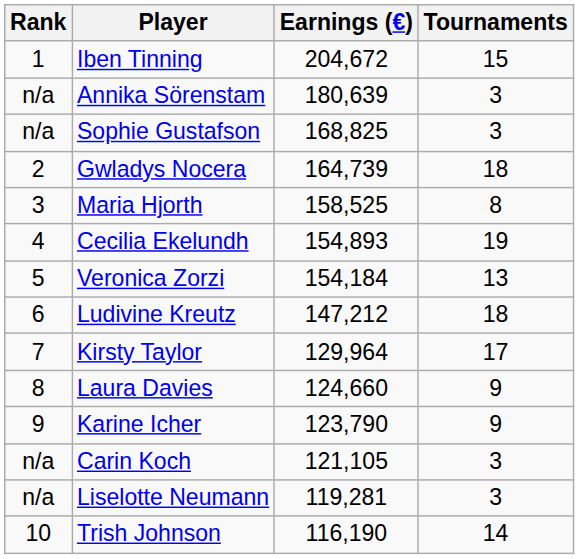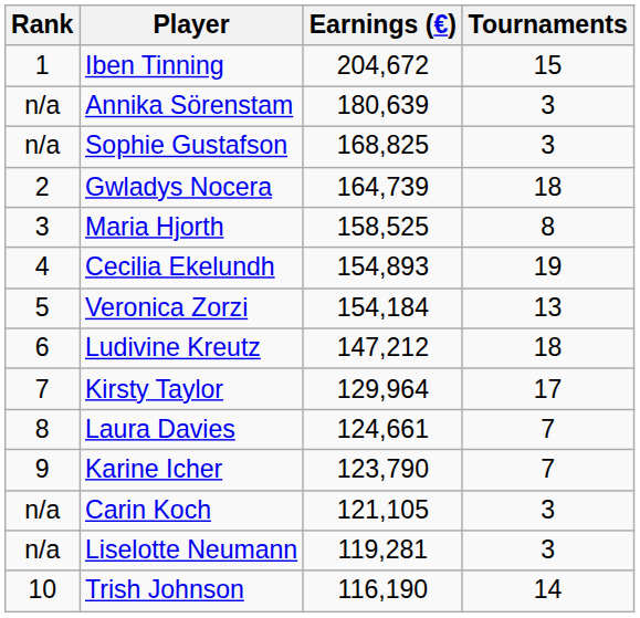 <table class="wikitable">
 <tr>
 <th>Rank</th>
 <th>Player</th>
 <th>Earnings (<a href='#'>€</a>)</th>
 <th>Tournaments</th>
 </tr>
 <tr>
 <td align=center>1</td>
 <td> <a href='#'>Iben Tinning</a></td>
 <td align=center>204,672</td>
 <td align=center>15</td>
 </tr>
 <tr>
 <td align=center>n/a</td>
 <td> <a href='#'>Annika Sörenstam</a></td>
 <td align=center>180,639</td>
 <td align=center>3</td>
 </tr>
 <tr>
 <td align=center>n/a</td>
 <td> <a href='#'>Sophie Gustafson</a></td>
 <td align=center>168,825</td>
 <td align=center>3</td>
 </tr>
 <tr>
 <td align=center>2</td>
 <td> <a href='#'>Gwladys Nocera</a></td>
 <td align=center>164,739</td>
 <td align=center>18</td>
 </tr>
 <tr>
 <td align=center>3</td>
 <td> <a href='#'>Maria Hjorth</a></td>
 <td align=center>158,525</td>
 <td align=center>8</td>
 </tr>
 <tr>
 <td align=center>4</td>
 <td> <a href='#'>Cecilia Ekelundh</a></td>
 <td align="center">154,893</td>
 <td align=center>19</td>
 </tr>
 <tr>
 <td align=center>5</td>
 <td> <a href='#'>Veronica Zorzi</a></td>
 <td align="center">154,184</td>
 <td align=center>13</td>
 </tr>
 <tr>
 <td align=center>6</td>
 <td> <a href='#'>Ludivine Kreutz</a></td>
 <td align="center">147,212</td>
 <td align=center>18</td>
 </tr>
 <tr>
 <td align=center>7</td>
 <td> <a href='#'>Kirsty Taylor</a></td>
 <td align="center">129,964</td>
 <td align=center>17</td>
 </tr>
 <tr>
 <td align=center>8</td>
 <td> <a href='#'>Laura Davies</a></td>
-<td align="center">124,660</td>
-<td align=center>9</td>
+<td align="center">124,661</td>
+<td align=center>7</td>
 </tr>
 <tr>
 <td align=center>9</td>
 <td> <a href='#'>Karine Icher</a></td>
 <td align=center>123,790</td>
-<td align=center>9</td>
+<td align=center>7</td>
 </tr>
 <tr>
 <td align=center>n/a</td>
 <td> <a href='#'>Carin Koch</a></td>
 <td align=center>121,105</td>
 <td align=center>3</td>
 </tr>
 <tr>
 <td align=center>n/a</td>
 <td> <a href='#'>Liselotte Neumann</a></td>
 <td align=center>119,281</td>
 <td align=center>3</td>
 </tr>
 <tr>
 <td align=center>10</td>
 <td> <a href='#'>Trish Johnson</a></td>
 <td align=center>116,190</td>
 <td align=center>14</td>
 </tr>
 </table>
